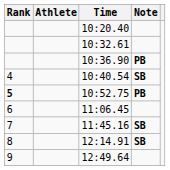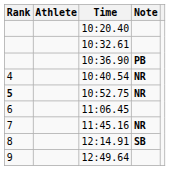 <table class="wikitable">
 <tr>
 <th>Rank</th>
 <th>Athlete</th>
 <th>Time</th>
 <th>Note</th>
 <th></th>
 </tr>
 <tr>
 <td></td>
 <td></td>
 <td>10:20.40</td>
 <td></td>
 <td rowspan=9></td>
 </tr>
 <tr>
 <td></td>
 <td></td>
 <td>10:32.61</td>
 <td></td>
 </tr>
 <tr>
 <td></td>
 <td></td>
 <td>10:36.90</td>
 <td><strong>PB</strong></td>
 </tr>
 <tr>
 <td>4</td>
 <td></td>
 <td>10:40.54</td>
-<td><strong>SB</strong></td>
+<td><strong>NR</strong></td>
 </tr>
 <tr>
 <td><strong>5</strong></td>
 <td></td>
 <td>10:52.75</td>
-<td><strong>PB</strong></td>
+<td><strong>NR</strong></td>
 </tr>
 <tr>
 <td>6</td>
 <td></td>
 <td>11:06.45</td>
 <td></td>
 </tr>
 <tr>
 <td>7</td>
 <td></td>
 <td>11:45.16</td>
-<td><strong>SB</strong></td>
+<td><strong>NR</strong></td>
 </tr>
 <tr>
 <td>8</td>
 <td></td>
 <td>12:14.91</td>
 <td><strong>SB</strong></td>
 </tr>
 <tr>
 <td>9</td>
 <td></td>
 <td>12:49.64</td>
 <td></td>
 </tr>
 </table>
